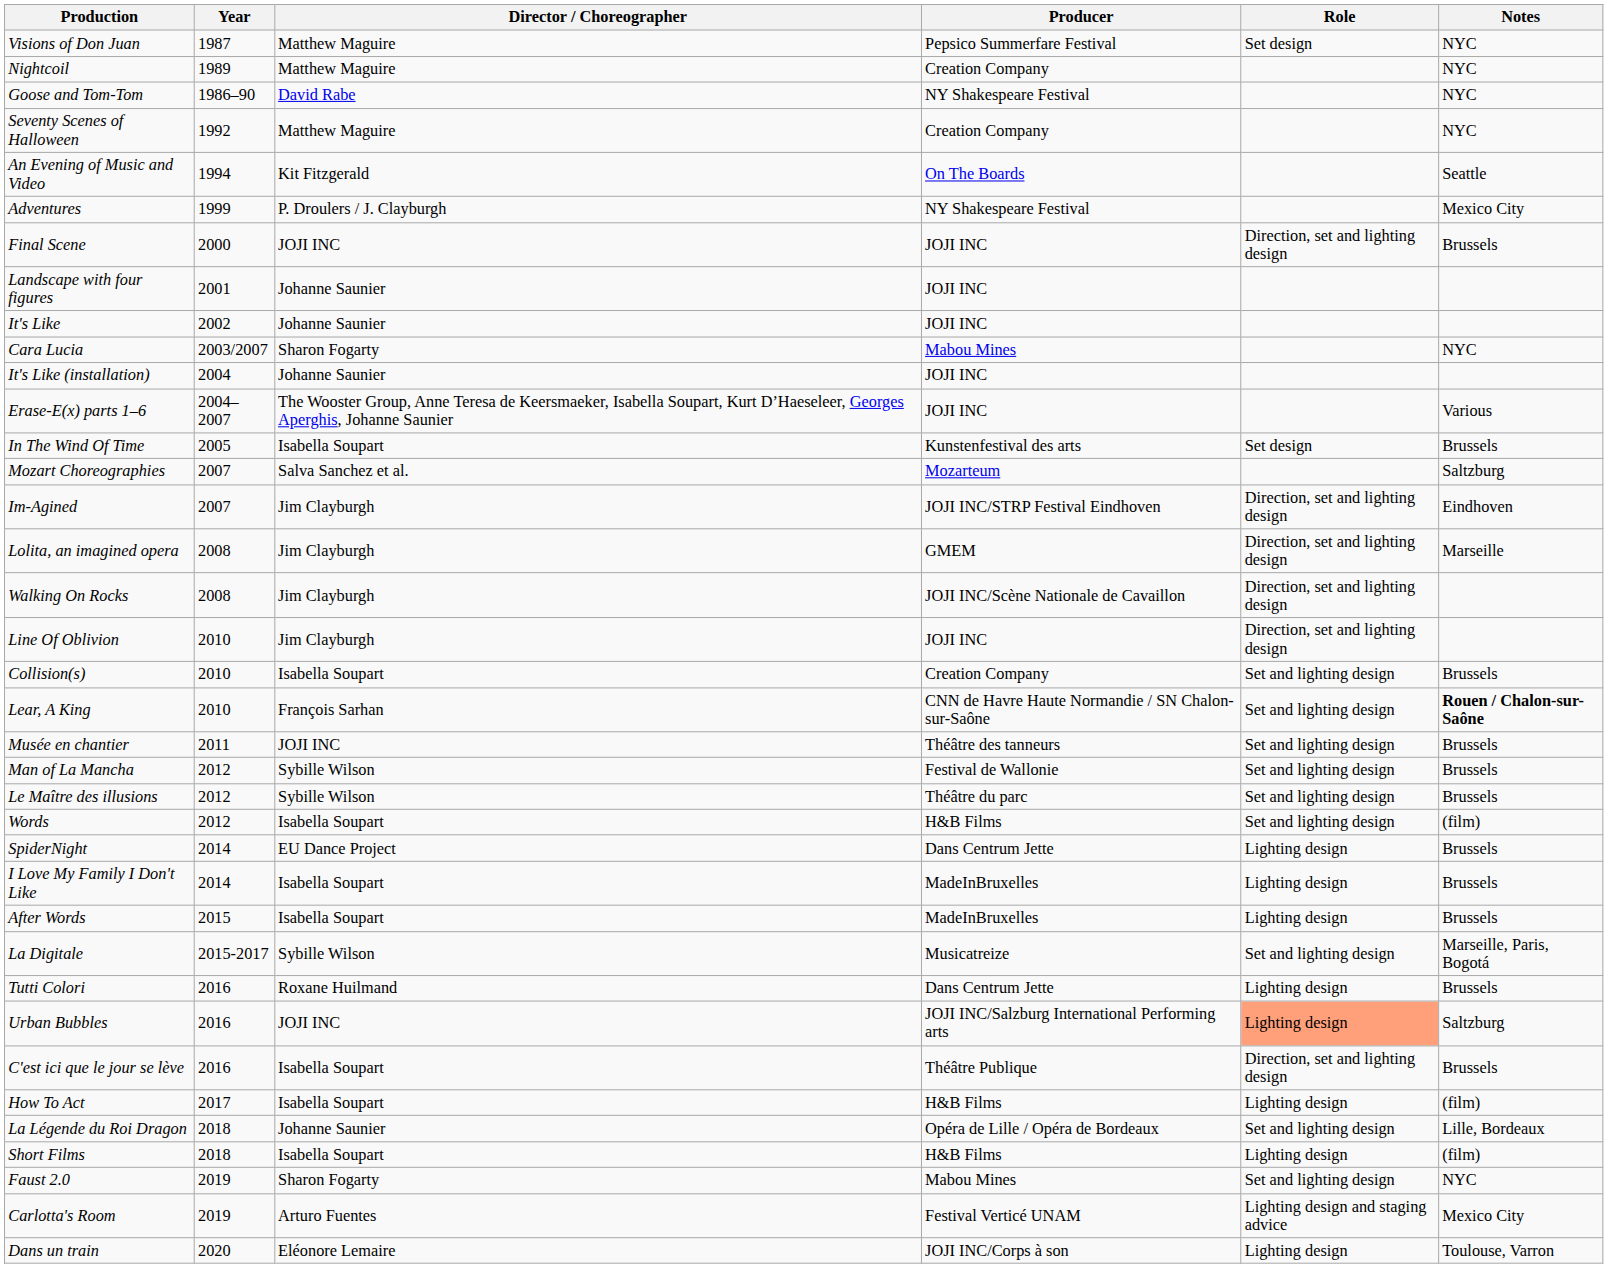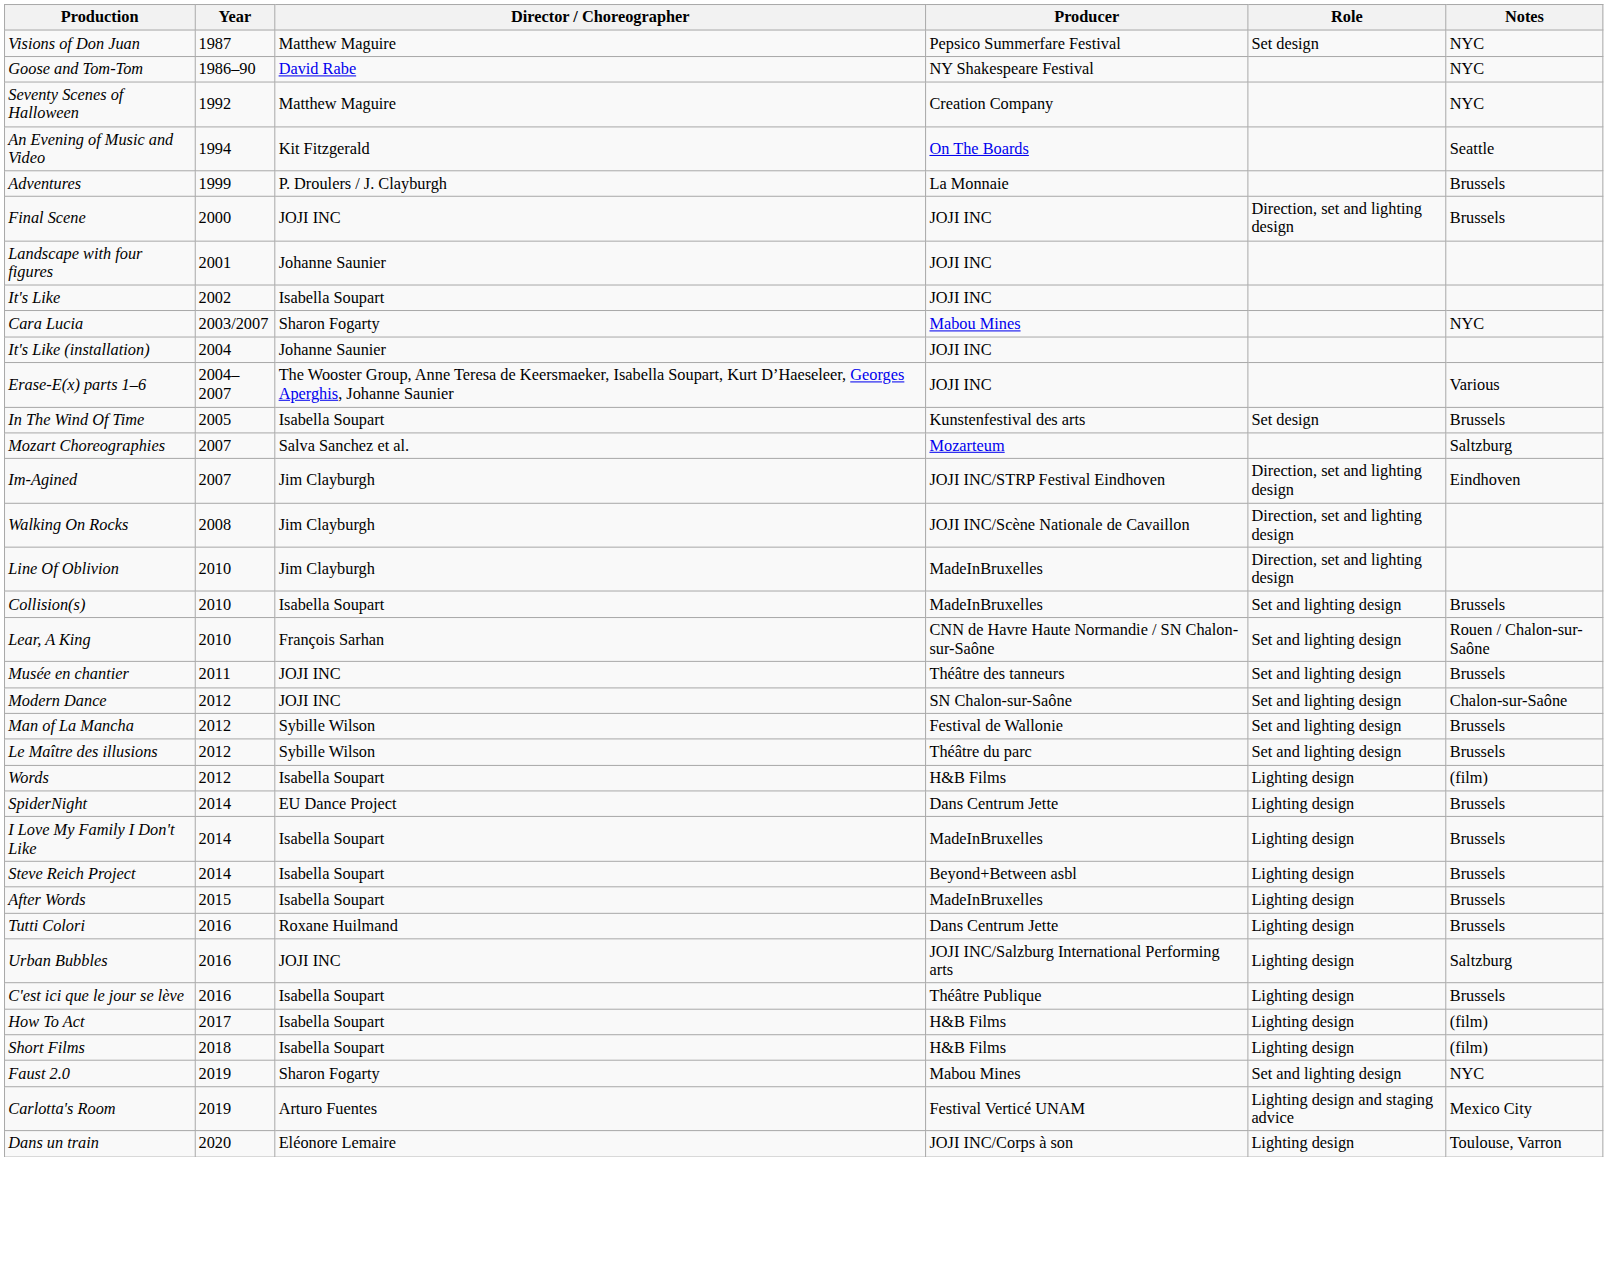 <table class="wikitable sortable">
 <tr>
 <th>Production</th>
 <th>Year</th>
 <th>Director / Choreographer</th>
 <th>Producer</th>
 <th>Role</th>
 <th>Notes</th>
 </tr>
 <tr>
 <td><em>Visions of Don Juan</em></td>
 <td>1987</td>
 <td>Matthew Maguire</td>
 <td>Pepsico Summerfare Festival</td>
 <td>Set design</td>
-<td>NYC</td>
-</tr>
-<tr>
-<td><em>Nightcoil</em></td>
-<td>1989</td>
-<td>Matthew Maguire</td>
-<td>Creation Company</td>
-<td></td>
 <td>NYC</td>
 </tr>
 <tr>
 <td><em>Goose and Tom-Tom</em></td>
 <td>1986–90</td>
 <td><a href='#'>David Rabe</a></td>
 <td>NY Shakespeare Festival</td>
 <td></td>
 <td>NYC</td>
 </tr>
 <tr>
 <td><em>Seventy Scenes of Halloween</em></td>
 <td>1992</td>
 <td>Matthew Maguire</td>
 <td>Creation Company</td>
 <td></td>
 <td>NYC</td>
 </tr>
 <tr>
 <td><em>An Evening of Music and Video</em></td>
 <td>1994</td>
 <td>Kit Fitzgerald</td>
 <td><a href='#'>On The Boards</a></td>
 <td></td>
 <td>Seattle</td>
 </tr>
 <tr>
 <td><em>Adventures</em></td>
 <td>1999</td>
 <td>P. Droulers / J. Clayburgh</td>
-<td>NY Shakespeare Festival</td>
+<td>La Monnaie</td>
 <td></td>
-<td>Mexico City</td>
+<td>Brussels</td>
 </tr>
 <tr>
 <td><em>Final Scene</em></td>
 <td>2000</td>
 <td>JOJI INC</td>
 <td>JOJI INC</td>
 <td>Direction, set and lighting design</td>
 <td>Brussels</td>
 </tr>
 <tr>
 <td><em>Landscape with four figures</em></td>
 <td>2001</td>
 <td>Johanne Saunier</td>
 <td>JOJI INC</td>
 <td></td>
 <td></td>
 </tr>
 <tr>
 <td><em>It's Like</em></td>
 <td>2002</td>
-<td>Johanne Saunier</td>
+<td>Isabella Soupart</td>
 <td>JOJI INC</td>
 <td></td>
 <td></td>
 </tr>
 <tr>
 <td><em>Cara Lucia</em></td>
 <td>2003/2007</td>
 <td>Sharon Fogarty</td>
 <td><a href='#'>Mabou Mines</a></td>
 <td></td>
 <td>NYC</td>
 </tr>
 <tr>
 <td><em>It's Like (installation)</em></td>
 <td>2004</td>
 <td>Johanne Saunier</td>
 <td>JOJI INC</td>
 <td></td>
 <td></td>
 </tr>
 <tr>
 <td><em>Erase-E(x) parts 1–6</em></td>
 <td>2004–2007</td>
 <td>The Wooster Group, Anne Teresa de Keersmaeker, Isabella Soupart, Kurt D’Haeseleer, <a href='#'>Georges Aperghis</a>, Johanne Saunier</td>
 <td>JOJI INC</td>
 <td></td>
 <td>Various</td>
 </tr>
 <tr>
 <td><em>In The Wind Of Time</em></td>
 <td>2005</td>
 <td>Isabella Soupart</td>
 <td>Kunstenfestival des arts</td>
 <td>Set design</td>
 <td>Brussels</td>
 </tr>
 <tr>
 <td><em>Mozart Choreographies</em></td>
 <td>2007</td>
 <td>Salva Sanchez et al.</td>
 <td><a href='#'>Mozarteum</a></td>
 <td></td>
 <td>Saltzburg</td>
 </tr>
 <tr>
 <td><em>Im-Agined</em></td>
 <td>2007</td>
 <td>Jim Clayburgh</td>
 <td>JOJI INC/STRP Festival Eindhoven</td>
 <td>Direction, set and lighting design</td>
 <td>Eindhoven</td>
 </tr>
 <tr>
-<td><em>Lolita, an imagined opera</em></td>
-<td>2008</td>
-<td>Jim Clayburgh</td>
-<td>GMEM</td>
-<td>Direction, set and lighting design</td>
-<td>Marseille</td>
-</tr>
-<tr>
 <td><em>Walking On Rocks</em></td>
 <td>2008</td>
 <td>Jim Clayburgh</td>
 <td>JOJI INC/Scène Nationale de Cavaillon</td>
 <td>Direction, set and lighting design</td>
 <td></td>
 </tr>
 <tr>
 <td><em>Line Of Oblivion</em></td>
 <td>2010</td>
 <td>Jim Clayburgh</td>
-<td>JOJI INC</td>
+<td>MadeInBruxelles</td>
 <td>Direction, set and lighting design</td>
 <td></td>
 </tr>
 <tr>
 <td><em>Collision(s)</em></td>
 <td>2010</td>
 <td>Isabella Soupart</td>
-<td>Creation Company</td>
+<td>MadeInBruxelles</td>
 <td>Set and lighting design</td>
 <td>Brussels</td>
 </tr>
 <tr>
 <td><em>Lear, A King</em></td>
 <td>2010</td>
 <td>François Sarhan</td>
 <td>CNN de Havre Haute Normandie / SN Chalon-sur-Saône</td>
 <td>Set and lighting design</td>
-<td><strong>Rouen / Chalon-sur-Saône</strong></td>
+<td>Rouen / Chalon-sur-Saône</td>
 </tr>
 <tr>
 <td><em>Musée en chantier</em></td>
 <td>2011</td>
 <td>JOJI INC</td>
 <td>Théâtre des tanneurs</td>
 <td>Set and lighting design</td>
 <td>Brussels</td>
+</tr>
+<tr>
+<td><em>Modern Dance</em></td>
+<td>2012</td>
+<td>JOJI INC</td>
+<td>SN Chalon-sur-Saône</td>
+<td>Set and lighting design</td>
+<td>Chalon-sur-Saône</td>
 </tr>
 <tr>
 <td><em>Man of La Mancha</em></td>
 <td>2012</td>
 <td>Sybille Wilson</td>
 <td>Festival de Wallonie</td>
 <td>Set and lighting design</td>
 <td>Brussels</td>
 </tr>
 <tr>
 <td><em>Le Maître des illusions</em></td>
 <td>2012</td>
 <td>Sybille Wilson</td>
 <td>Théâtre du parc</td>
 <td>Set and lighting design</td>
 <td>Brussels</td>
 </tr>
 <tr>
 <td><em>Words</em></td>
 <td>2012</td>
 <td>Isabella Soupart</td>
 <td>H&B Films</td>
-<td>Set and lighting design</td>
+<td>Lighting design</td>
 <td>(film)</td>
 </tr>
 <tr>
 <td><em>SpiderNight</em></td>
 <td>2014</td>
 <td>EU Dance Project</td>
 <td>Dans Centrum Jette</td>
 <td>Lighting design</td>
 <td>Brussels</td>
 </tr>
 <tr>
 <td><em>I Love My Family I Don't Like</em></td>
 <td>2014</td>
 <td>Isabella Soupart</td>
 <td>MadeInBruxelles</td>
 <td>Lighting design</td>
 <td>Brussels</td>
 </tr>
 <tr>
+<td><em>Steve Reich Project</em></td>
+<td>2014</td>
+<td>Isabella Soupart</td>
+<td>Beyond+Between asbl</td>
+<td>Lighting design</td>
+<td>Brussels</td>
+</tr>
+<tr>
 <td><em>After Words</em></td>
 <td>2015</td>
 <td>Isabella Soupart</td>
 <td>MadeInBruxelles</td>
 <td>Lighting design</td>
 <td>Brussels</td>
-</tr>
-<tr>
-<td><em>La Digitale</em></td>
-<td>2015-2017</td>
-<td>Sybille Wilson</td>
-<td>Musicatreize</td>
-<td>Set and lighting design</td>
-<td>Marseille, Paris, Bogotá</td>
 </tr>
 <tr>
 <td><em>Tutti Colori</em></td>
 <td>2016</td>
 <td>Roxane Huilmand</td>
 <td>Dans Centrum Jette</td>
 <td>Lighting design</td>
 <td>Brussels</td>
 </tr>
 <tr>
 <td><em>Urban Bubbles</em></td>
 <td>2016</td>
 <td>JOJI INC</td>
 <td>JOJI INC/Salzburg International Performing arts</td>
-<td style="background: lightsalmon;">Lighting design</td>
+<td>Lighting design</td>
 <td>Saltzburg</td>
 </tr>
 <tr>
 <td><em>C'est ici que le jour se lève</em></td>
 <td>2016</td>
 <td>Isabella Soupart</td>
 <td>Théâtre Publique</td>
-<td>Direction, set and lighting design</td>
+<td>Lighting design</td>
 <td>Brussels</td>
 </tr>
 <tr>
 <td><em>How To Act</em></td>
 <td>2017</td>
 <td>Isabella Soupart</td>
 <td>H&B Films</td>
 <td>Lighting design</td>
 <td>(film)</td>
-</tr>
-<tr>
-<td><em>La Légende du Roi Dragon</em></td>
-<td>2018</td>
-<td>Johanne Saunier</td>
-<td>Opéra de Lille / Opéra de Bordeaux</td>
-<td>Set and lighting design</td>
-<td>Lille, Bordeaux</td>
 </tr>
 <tr>
 <td><em>Short Films</em></td>
 <td>2018</td>
 <td>Isabella Soupart</td>
 <td>H&B Films</td>
 <td>Lighting design</td>
 <td>(film)</td>
 </tr>
 <tr>
 <td><em>Faust 2.0</em></td>
 <td>2019</td>
 <td>Sharon Fogarty</td>
 <td>Mabou Mines</td>
 <td>Set and lighting design</td>
 <td>NYC</td>
 </tr>
 <tr>
 <td><em>Carlotta's Room</em></td>
 <td>2019</td>
 <td>Arturo Fuentes</td>
 <td>Festival Verticé UNAM</td>
 <td>Lighting design and staging advice</td>
 <td>Mexico City</td>
 </tr>
 <tr>
 <td><em>Dans un train</em></td>
 <td>2020</td>
 <td>Eléonore Lemaire</td>
 <td>JOJI INC/Corps à son</td>
 <td>Lighting design</td>
 <td>Toulouse, Varron</td>
 </tr>
 </table>
